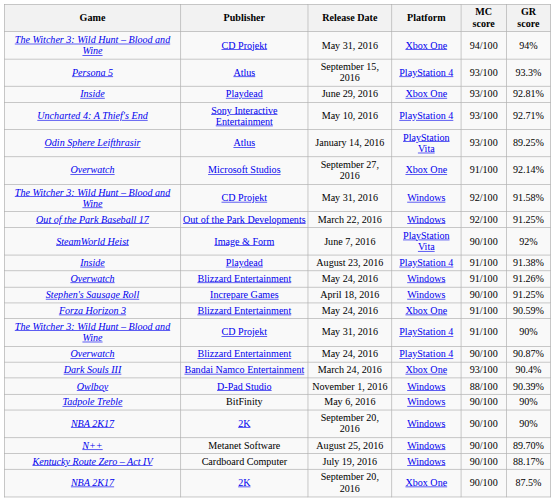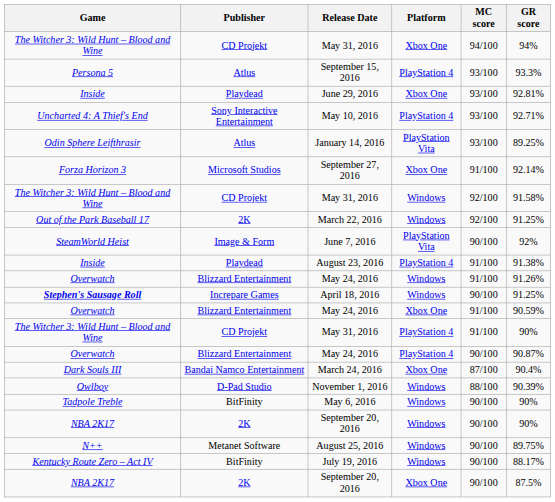 <table class="wikitable sortable" style="text-align:center;">
 <tr>
 <th scope="col">Game</th>
 <th scope="col">Publisher</th>
 <th scope="col">Release Date</th>
 <th scope="col">Platform</th>
 <th scope="col">MC score</th>
 <th scope="col">GR score</th>
 </tr>
 <tr>
 <td><em><a href='#'>The Witcher 3: Wild Hunt – Blood and Wine</a></em></td>
 <td><a href='#'>CD Projekt</a></td>
 <td>May 31, 2016</td>
 <td><a href='#'>Xbox One</a></td>
 <td>94/100</td>
 <td>94%</td>
 </tr>
 <tr>
 <td><em><a href='#'>Persona 5</a></em></td>
 <td><a href='#'>Atlus</a></td>
 <td>September 15, 2016</td>
 <td><a href='#'>PlayStation 4</a></td>
 <td>93/100</td>
 <td>93.3%</td>
 </tr>
 <tr>
 <td><em><a href='#'>Inside</a></em></td>
 <td><a href='#'>Playdead</a></td>
 <td>June 29, 2016</td>
 <td><a href='#'>Xbox One</a></td>
 <td>93/100</td>
 <td>92.81%</td>
 </tr>
 <tr>
 <td><em><a href='#'>Uncharted 4: A Thief's End</a></em></td>
 <td><a href='#'>Sony Interactive Entertainment</a></td>
 <td>May 10, 2016</td>
 <td><a href='#'>PlayStation 4</a></td>
 <td>93/100</td>
 <td>92.71%</td>
 </tr>
 <tr>
 <td><em><a href='#'>Odin Sphere Leifthrasir</a></em></td>
 <td><a href='#'>Atlus</a></td>
 <td>January 14, 2016</td>
 <td><a href='#'>PlayStation Vita</a></td>
 <td>93/100</td>
 <td>89.25%</td>
 </tr>
 <tr>
-<td><em><a href='#'>Overwatch</a></em></td>
+<td><em><a href='#'>Forza Horizon 3</a></em></td>
 <td><a href='#'>Microsoft Studios</a></td>
 <td>September 27, 2016</td>
 <td><a href='#'>Xbox One</a></td>
 <td>91/100</td>
 <td>92.14%</td>
 </tr>
 <tr>
 <td><em><a href='#'>The Witcher 3: Wild Hunt – Blood and Wine</a></em></td>
 <td><a href='#'>CD Projekt</a></td>
 <td>May 31, 2016</td>
 <td><a href='#'>Windows</a></td>
 <td>92/100</td>
 <td>91.58%</td>
 </tr>
 <tr>
 <td><em><a href='#'>Out of the Park Baseball 17</a></em></td>
-<td><a href='#'>Out of the Park Developments</a></td>
+<td><a href='#'>2K</a></td>
 <td>March 22, 2016</td>
 <td><a href='#'>Windows</a></td>
 <td>92/100</td>
 <td>91.25%</td>
 </tr>
 <tr>
 <td><em><a href='#'>SteamWorld Heist</a></em></td>
 <td><a href='#'>Image & Form</a></td>
 <td>June 7, 2016</td>
 <td><a href='#'>PlayStation Vita</a></td>
 <td>90/100</td>
 <td>92%</td>
 </tr>
 <tr>
 <td><em><a href='#'>Inside</a></em></td>
 <td><a href='#'>Playdead</a></td>
 <td>August 23, 2016</td>
 <td><a href='#'>PlayStation 4</a></td>
 <td>91/100</td>
 <td>91.38%</td>
 </tr>
 <tr>
 <td><em><a href='#'>Overwatch</a></em></td>
 <td><a href='#'>Blizzard Entertainment</a></td>
 <td>May 24, 2016</td>
 <td><a href='#'>Windows</a></td>
 <td>91/100</td>
 <td>91.26%</td>
 </tr>
 <tr>
-<td><em><a href='#'>Stephen's Sausage Roll</a></em></td>
+<td><strong><em><a href='#'>Stephen's Sausage Roll</a></em></strong></td>
 <td><a href='#'>Increpare Games</a></td>
 <td>April 18, 2016</td>
 <td><a href='#'>Windows</a></td>
 <td>90/100</td>
 <td>91.25%</td>
 </tr>
 <tr>
-<td><em><a href='#'>Forza Horizon 3</a></em></td>
+<td><em><a href='#'>Overwatch</a></em></td>
 <td><a href='#'>Blizzard Entertainment</a></td>
 <td>May 24, 2016</td>
 <td><a href='#'>Xbox One</a></td>
 <td>91/100</td>
 <td>90.59%</td>
 </tr>
 <tr>
 <td><em><a href='#'>The Witcher 3: Wild Hunt – Blood and Wine</a></em></td>
 <td><a href='#'>CD Projekt</a></td>
 <td>May 31, 2016</td>
 <td><a href='#'>PlayStation 4</a></td>
 <td>91/100</td>
 <td>90%</td>
 </tr>
 <tr>
 <td><em><a href='#'>Overwatch</a></em></td>
 <td><a href='#'>Blizzard Entertainment</a></td>
 <td>May 24, 2016</td>
 <td><a href='#'>PlayStation 4</a></td>
 <td>90/100</td>
 <td>90.87%</td>
 </tr>
 <tr>
 <td><em><a href='#'>Dark Souls III</a></em></td>
 <td><a href='#'>Bandai Namco Entertainment</a></td>
 <td>March 24, 2016</td>
 <td><a href='#'>Xbox One</a></td>
-<td>93/100</td>
+<td>87/100</td>
 <td>90.4%</td>
 </tr>
 <tr>
 <td><em><a href='#'>Owlboy</a></em></td>
 <td><a href='#'>D-Pad Studio</a></td>
 <td>November 1, 2016</td>
 <td><a href='#'>Windows</a></td>
 <td>88/100</td>
 <td>90.39%</td>
 </tr>
 <tr>
 <td><em><a href='#'>Tadpole Treble</a></em></td>
 <td>BitFinity</td>
 <td>May 6, 2016</td>
 <td><a href='#'>Windows</a></td>
 <td>90/100</td>
 <td>90%</td>
 </tr>
 <tr>
 <td><em><a href='#'>NBA 2K17</a></em></td>
 <td><a href='#'>2K</a></td>
 <td>September 20, 2016</td>
 <td><a href='#'>Windows</a></td>
 <td>90/100</td>
 <td>90%</td>
 </tr>
 <tr>
 <td><em><a href='#'>N++</a></em></td>
 <td>Metanet Software</td>
 <td>August 25, 2016</td>
 <td><a href='#'>Windows</a></td>
 <td>90/100</td>
-<td>89.70%</td>
+<td>89.75%</td>
 </tr>
 <tr>
 <td><em><a href='#'>Kentucky Route Zero – Act IV</a></em></td>
-<td>Cardboard Computer</td>
+<td>BitFinity</td>
 <td>July 19, 2016</td>
 <td><a href='#'>Windows</a></td>
 <td>90/100</td>
 <td>88.17%</td>
 </tr>
 <tr>
 <td><em><a href='#'>NBA 2K17</a></em></td>
 <td><a href='#'>2K</a></td>
 <td>September 20, 2016</td>
 <td><a href='#'>Xbox One</a></td>
 <td>90/100</td>
 <td>87.5%</td>
 </tr>
 </table>
